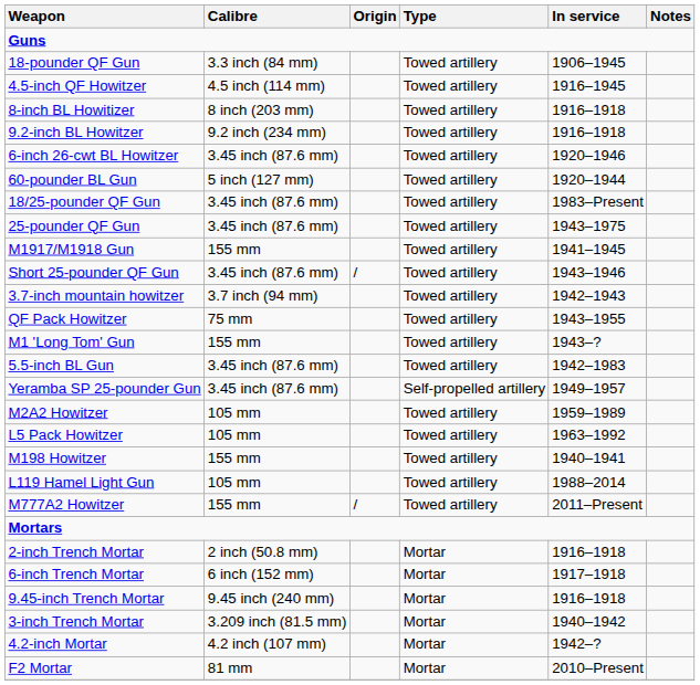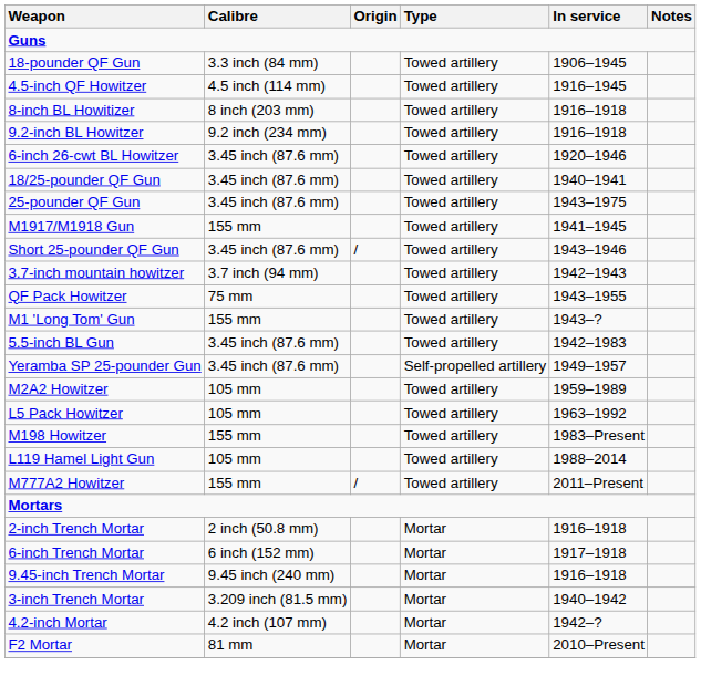 <table class="wikitable">
 <tr>
 <th style="text-align: left; ">Weapon</th>
 <th style="text-align: left; ">Calibre</th>
 <th style="text-align: left; ">Origin</th>
 <th style="text-align: left; ">Type</th>
 <th style="text-align: left; ">In service</th>
 <th style="text-align: left; ">Notes</th>
 </tr>
 <tr>
 <td colspan="6" style="text-align: left;"><strong><a href='#'>Guns</a></strong></td>
 </tr>
 <tr>
 <td><a href='#'>18-pounder QF Gun</a></td>
 <td>3.3 inch (84 mm)</td>
 <td></td>
 <td>Towed artillery</td>
 <td>1906–1945</td>
 <td></td>
 </tr>
 <tr>
 <td><a href='#'>4.5-inch QF Howitzer</a></td>
 <td>4.5 inch (114 mm)</td>
 <td></td>
 <td>Towed artillery</td>
 <td>1916–1945</td>
 <td></td>
 </tr>
 <tr>
 <td><a href='#'>8-inch BL Howitizer</a></td>
 <td>8 inch (203 mm)</td>
 <td></td>
 <td>Towed artillery</td>
 <td>1916–1918</td>
 <td></td>
 </tr>
 <tr>
 <td><a href='#'>9.2-inch BL Howitzer</a></td>
 <td>9.2 inch (234 mm)</td>
 <td></td>
 <td>Towed artillery</td>
 <td>1916–1918</td>
 <td></td>
 </tr>
 <tr>
 <td><a href='#'>6-inch 26-cwt BL Howitzer</a></td>
 <td>3.45 inch (87.6 mm)</td>
 <td></td>
 <td>Towed artillery</td>
 <td>1920–1946</td>
 <td></td>
 </tr>
 <tr>
-<td><a href='#'>60-pounder BL Gun</a></td>
-<td>5 inch (127 mm)</td>
-<td></td>
-<td>Towed artillery</td>
-<td>1920–1944</td>
-<td></td>
-</tr>
-<tr>
 <td><a href='#'>18/25-pounder QF Gun</a></td>
 <td>3.45 inch (87.6 mm)</td>
 <td></td>
 <td>Towed artillery</td>
-<td>1983–Present</td>
+<td>1940–1941</td>
 <td></td>
 </tr>
 <tr>
 <td><a href='#'>25-pounder QF Gun</a></td>
 <td>3.45 inch (87.6 mm)</td>
 <td></td>
 <td>Towed artillery</td>
 <td>1943–1975</td>
 <td></td>
 </tr>
 <tr>
 <td><a href='#'>M1917/M1918 Gun</a></td>
 <td>155 mm</td>
 <td></td>
 <td>Towed artillery</td>
 <td>1941–1945</td>
 <td></td>
 </tr>
 <tr>
 <td><a href='#'>Short 25-pounder QF Gun</a></td>
 <td>3.45 inch (87.6 mm)</td>
 <td> / </td>
 <td>Towed artillery</td>
 <td>1943–1946</td>
 <td></td>
 </tr>
 <tr>
 <td><a href='#'>3.7-inch mountain howitzer</a></td>
 <td>3.7 inch (94 mm)</td>
 <td></td>
 <td>Towed artillery</td>
 <td>1942–1943</td>
 <td></td>
 </tr>
 <tr>
 <td><a href='#'>QF Pack Howitzer</a></td>
 <td>75 mm</td>
 <td></td>
 <td>Towed artillery</td>
 <td>1943–1955</td>
 <td></td>
 </tr>
 <tr>
 <td><a href='#'>M1 'Long Tom' Gun</a></td>
 <td>155 mm</td>
 <td></td>
 <td>Towed artillery</td>
 <td>1943–?</td>
 <td></td>
 </tr>
 <tr>
 <td><a href='#'>5.5-inch BL Gun</a></td>
 <td>3.45 inch (87.6 mm)</td>
 <td></td>
 <td>Towed artillery</td>
 <td>1942–1983</td>
 <td></td>
 </tr>
 <tr>
 <td><a href='#'>Yeramba SP 25-pounder Gun</a></td>
 <td>3.45 inch (87.6 mm)</td>
 <td></td>
 <td>Self-propelled artillery</td>
 <td>1949–1957</td>
 <td></td>
 </tr>
 <tr>
 <td><a href='#'>M2A2 Howitzer</a></td>
 <td>105 mm</td>
 <td></td>
 <td>Towed artillery</td>
 <td>1959–1989</td>
 <td></td>
 </tr>
 <tr>
 <td><a href='#'>L5 Pack Howitzer</a></td>
 <td>105 mm</td>
 <td></td>
 <td>Towed artillery</td>
 <td>1963–1992</td>
 <td></td>
 </tr>
 <tr>
 <td><a href='#'>M198 Howitzer</a></td>
 <td>155 mm</td>
 <td></td>
 <td>Towed artillery</td>
-<td>1940–1941</td>
+<td>1983–Present</td>
 <td></td>
 </tr>
 <tr>
 <td><a href='#'>L119 Hamel Light Gun</a></td>
 <td>105 mm</td>
 <td></td>
 <td>Towed artillery</td>
 <td>1988–2014</td>
 <td></td>
 </tr>
 <tr>
 <td><a href='#'>M777A2 Howitzer</a></td>
 <td>155 mm</td>
 <td> / </td>
 <td>Towed artillery</td>
 <td>2011–Present</td>
 <td></td>
 </tr>
 <tr>
 <td colspan="6" style="text-align: left;"><strong><a href='#'>Mortars</a></strong></td>
 </tr>
 <tr>
 <td><a href='#'>2-inch Trench Mortar</a></td>
 <td>2 inch (50.8 mm)</td>
 <td></td>
 <td>Mortar</td>
 <td>1916–1918</td>
 <td></td>
 </tr>
 <tr>
 <td><a href='#'>6-inch Trench Mortar</a></td>
 <td>6 inch (152 mm)</td>
 <td></td>
 <td>Mortar</td>
 <td>1917–1918</td>
 <td></td>
 </tr>
 <tr>
 <td><a href='#'>9.45-inch Trench Mortar</a></td>
 <td>9.45 inch (240 mm)</td>
 <td></td>
 <td>Mortar</td>
 <td>1916–1918</td>
 <td></td>
 </tr>
 <tr>
 <td><a href='#'>3-inch Trench Mortar</a></td>
 <td>3.209 inch (81.5 mm)</td>
 <td></td>
 <td>Mortar</td>
 <td>1940–1942</td>
 <td></td>
 </tr>
 <tr>
 <td><a href='#'>4.2-inch Mortar</a></td>
 <td>4.2 inch (107 mm)</td>
 <td></td>
 <td>Mortar</td>
 <td>1942–?</td>
 <td></td>
 </tr>
 <tr>
 <td><a href='#'>F2 Mortar</a></td>
 <td>81 mm</td>
 <td></td>
 <td>Mortar</td>
 <td>2010–Present</td>
 <td></td>
 </tr>
 <tr>
 </tr>
 </table>
